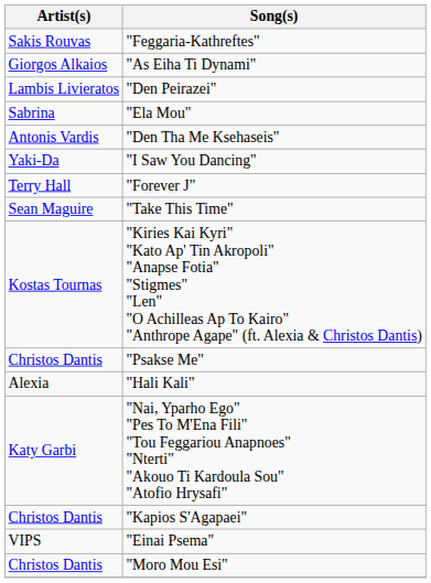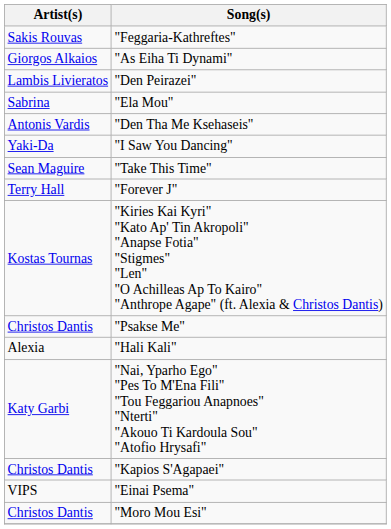 <table class="wikitable">
 <tr>
 <th>Artist(s)</th>
 <th>Song(s)</th>
 </tr>
 <tr>
 <td><a href='#'>Sakis Rouvas</a></td>
 <td>"Feggaria-Kathreftes"</td>
 </tr>
 <tr>
 <td><a href='#'>Giorgos Alkaios</a></td>
 <td>"As Eiha Ti Dynami"</td>
 </tr>
 <tr>
 <td><a href='#'>Lambis Livieratos</a></td>
 <td>"Den Peirazei"</td>
 </tr>
 <tr>
 <td><a href='#'>Sabrina</a></td>
 <td>"Ela Mou"</td>
 </tr>
 <tr>
 <td><a href='#'>Antonis Vardis</a></td>
 <td>"Den Tha Me Ksehaseis" <br></td>
 </tr>
 <tr>
 <td><a href='#'>Yaki-Da</a></td>
 <td>"I Saw You Dancing" <br></td>
 </tr>
 <tr>
+<td><a href='#'>Sean Maguire</a></td>
+<td>"Take This Time" <br></td>
+</tr>
+<tr>
 <td><a href='#'>Terry Hall</a></td>
 <td>"Forever J" <br></td>
-</tr>
-<tr>
-<td><a href='#'>Sean Maguire</a></td>
-<td>"Take This Time" <br></td>
 </tr>
 <tr>
 <td><a href='#'>Kostas Tournas</a></td>
 <td>"Kiries Kai Kyri" <br> "Kato Ap' Tin Akropoli" <br> "Anapse Fotia" <br> "Stigmes" <br> "Len" <br> "O Achilleas Ap To Kairo" <br> "Anthrope Agape" (ft. Alexia & <a href='#'>Christos Dantis</a>)</td>
 </tr>
 <tr>
 <td><a href='#'>Christos Dantis</a></td>
 <td>"Psakse Me" <br></td>
 </tr>
 <tr>
 <td>Alexia</td>
 <td>"Hali Kali"</td>
 </tr>
 <tr>
 <td><a href='#'>Katy Garbi</a></td>
 <td>"Nai, Yparho Ego" <br> "Pes To M'Ena Fili" <br> "Tou Feggariou Anapnoes" <br> "Nterti" <br> "Akouo Ti Kardoula Sou" <br> "Atofio Hrysafi"</td>
 </tr>
 <tr>
 <td><a href='#'>Christos Dantis</a></td>
 <td>"Kapios S'Agapaei"</td>
 </tr>
 <tr>
 <td>VIPS</td>
 <td>"Einai Psema"</td>
 </tr>
 <tr>
 <td><a href='#'>Christos Dantis</a></td>
 <td>"Moro Mou Esi"</td>
 </tr>
 <tr>
 </tr>
 </table>
